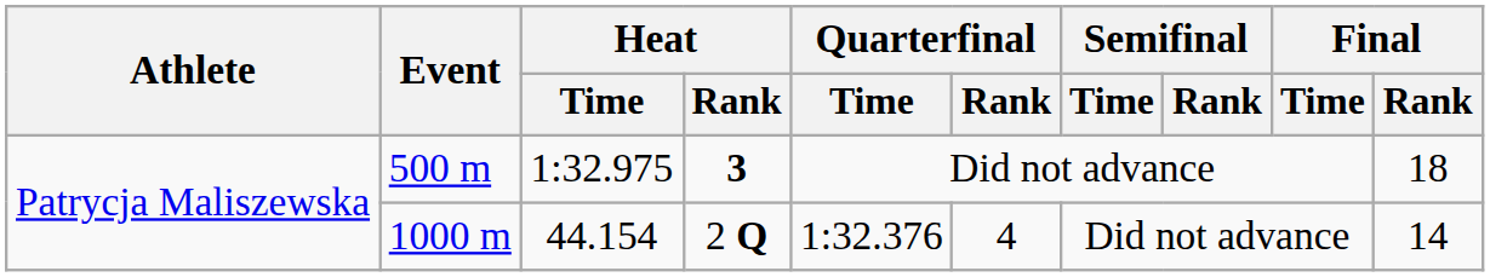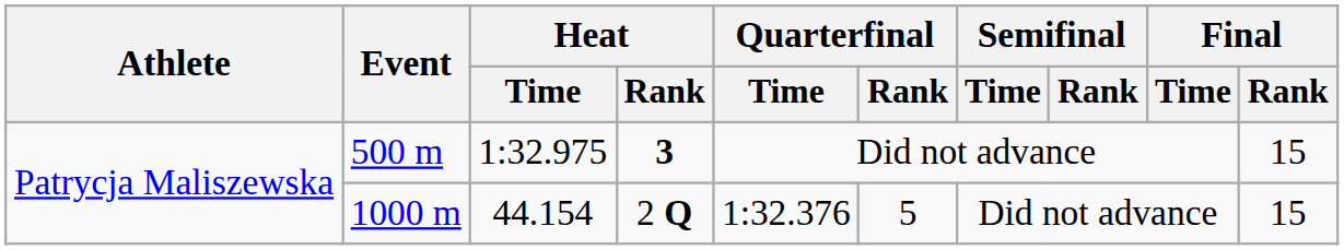 <table class="wikitable" style="font-size:90%">
 <tr>
 <th rowspan=2>Athlete</th>
 <th rowspan=2>Event</th>
 <th colspan=2>Heat</th>
 <th colspan=2>Quarterfinal</th>
 <th colspan=2>Semifinal</th>
 <th colspan=2>Final</th>
 </tr>
 <tr style="font-size:95%">
 <th>Time</th>
 <th>Rank</th>
 <th>Time</th>
 <th>Rank</th>
 <th>Time</th>
 <th>Rank</th>
 <th>Time</th>
 <th>Rank</th>
 </tr>
 <tr align=center>
 <td align=left rowspan=2><a href='#'>Patrycja Maliszewska</a></td>
 <td align=left><a href='#'>500 m</a></td>
 <td>1:32.975</td>
 <td><strong>3</strong></td>
 <td colspan=5>Did not advance</td>
-<td>18</td>
+<td>15</td>
 </tr>
 <tr align=center>
 <td align=left><a href='#'>1000 m</a></td>
 <td>44.154</td>
 <td>2 <strong>Q</strong></td>
 <td>1:32.376</td>
-<td>4</td>
+<td>5</td>
 <td colspan=3>Did not advance</td>
-<td>14</td>
+<td>15</td>
 </tr>
 </table>
